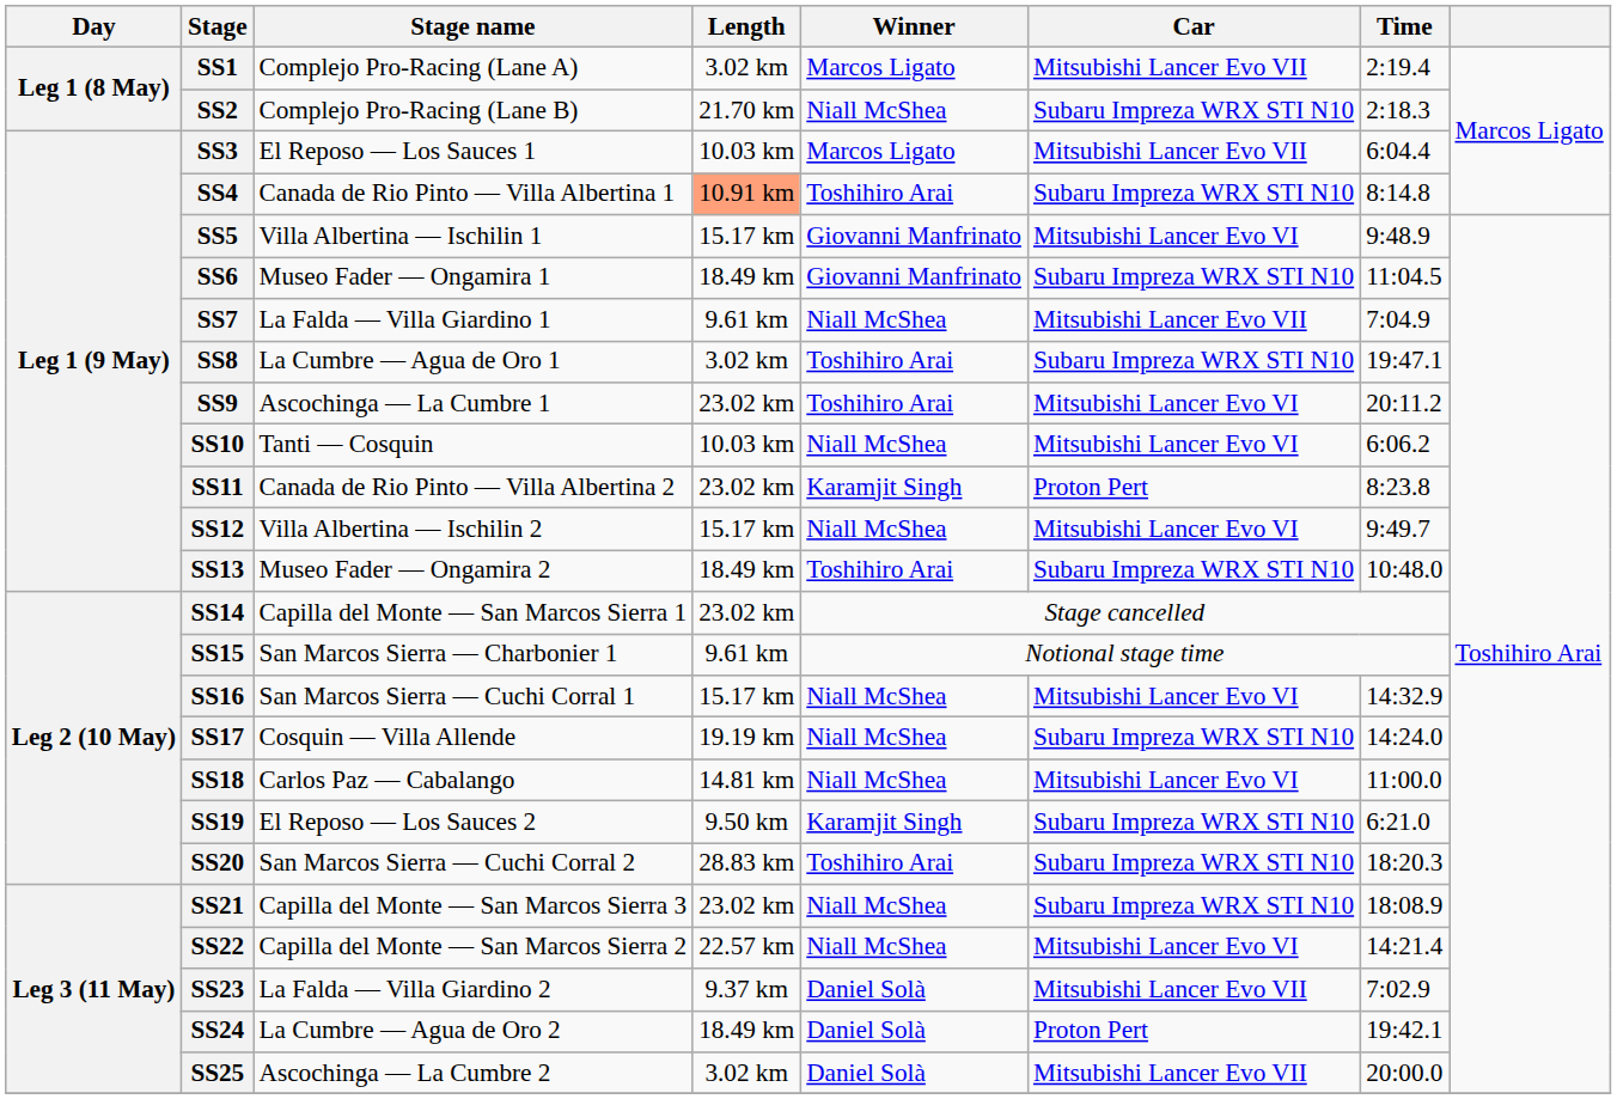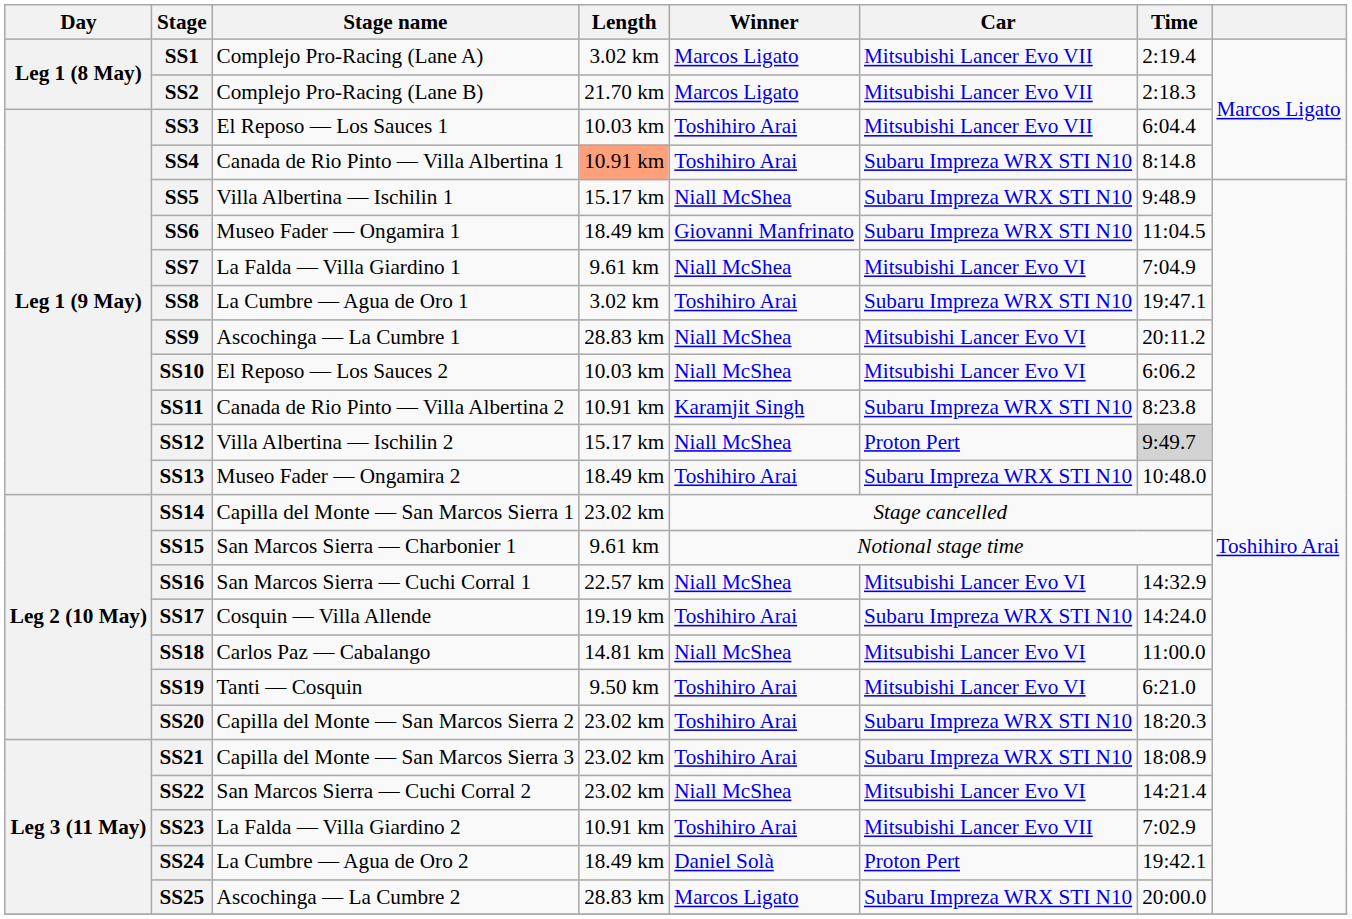 <table class="wikitable" style="font-size: 85%;">
 <tr>
 <th>Day</th>
 <th>Stage</th>
 <th>Stage name</th>
 <th>Length</th>
 <th>Winner</th>
 <th>Car</th>
 <th>Time</th>
 <th></th>
 </tr>
 <tr>
 <th rowspan="2">Leg 1 (8 May)</th>
 <th>SS1</th>
 <td>Complejo Pro-Racing (Lane A)</td>
 <td align="center">3.02 km</td>
 <td> <a href='#'>Marcos Ligato</a></td>
 <td><a href='#'>Mitsubishi Lancer Evo VII</a></td>
 <td>2:19.4</td>
 <td rowspan="4"> <a href='#'>Marcos Ligato</a></td>
 </tr>
 <tr>
 <th>SS2</th>
 <td>Complejo Pro-Racing (Lane B)</td>
 <td align="center">21.70 km</td>
-<td> <a href='#'>Niall McShea</a></td>
-<td><a href='#'>Subaru Impreza WRX STI N10</a></td>
+<td> <a href='#'>Marcos Ligato</a></td>
+<td><a href='#'>Mitsubishi Lancer Evo VII</a></td>
 <td>2:18.3</td>
 </tr>
 <tr>
 <th rowspan="11">Leg 1 (9 May)</th>
 <th>SS3</th>
 <td>El Reposo — Los Sauces 1</td>
 <td align="center">10.03 km</td>
-<td> <a href='#'>Marcos Ligato</a></td>
+<td> <a href='#'>Toshihiro Arai</a></td>
 <td><a href='#'>Mitsubishi Lancer Evo VII</a></td>
 <td>6:04.4</td>
 </tr>
 <tr>
 <th>SS4</th>
 <td>Canada de Rio Pinto — Villa Albertina 1</td>
 <td align="center" style="background: lightsalmon;">10.91 km</td>
 <td> <a href='#'>Toshihiro Arai</a></td>
 <td><a href='#'>Subaru Impreza WRX STI N10</a></td>
 <td>8:14.8</td>
 </tr>
 <tr>
 <th>SS5</th>
 <td>Villa Albertina — Ischilin 1</td>
 <td align="center">15.17 km</td>
-<td> <a href='#'>Giovanni Manfrinato</a></td>
-<td><a href='#'>Mitsubishi Lancer Evo VI</a></td>
+<td> <a href='#'>Niall McShea</a></td>
+<td><a href='#'>Subaru Impreza WRX STI N10</a></td>
 <td>9:48.9</td>
 <td rowspan="21"> <a href='#'>Toshihiro Arai</a></td>
 </tr>
 <tr>
 <th>SS6</th>
 <td>Museo Fader — Ongamira 1</td>
 <td align="center">18.49 km</td>
 <td> <a href='#'>Giovanni Manfrinato</a></td>
 <td><a href='#'>Subaru Impreza WRX STI N10</a></td>
 <td>11:04.5</td>
 </tr>
 <tr>
 <th>SS7</th>
 <td>La Falda — Villa Giardino 1</td>
 <td align="center">9.61 km</td>
 <td> <a href='#'>Niall McShea</a></td>
-<td><a href='#'>Mitsubishi Lancer Evo VII</a></td>
+<td><a href='#'>Mitsubishi Lancer Evo VI</a></td>
 <td>7:04.9</td>
 </tr>
 <tr>
 <th>SS8</th>
 <td>La Cumbre — Agua de Oro 1</td>
 <td align="center">3.02 km</td>
 <td> <a href='#'>Toshihiro Arai</a></td>
 <td><a href='#'>Subaru Impreza WRX STI N10</a></td>
 <td>19:47.1</td>
 </tr>
 <tr>
 <th>SS9</th>
 <td>Ascochinga — La Cumbre 1</td>
-<td align="center">23.02 km</td>
-<td> <a href='#'>Toshihiro Arai</a></td>
+<td align="center">28.83 km</td>
+<td> <a href='#'>Niall McShea</a></td>
 <td><a href='#'>Mitsubishi Lancer Evo VI</a></td>
 <td>20:11.2</td>
 </tr>
 <tr>
 <th>SS10</th>
-<td>Tanti — Cosquin</td>
+<td>El Reposo — Los Sauces 2</td>
 <td align="center">10.03 km</td>
 <td> <a href='#'>Niall McShea</a></td>
 <td><a href='#'>Mitsubishi Lancer Evo VI</a></td>
 <td>6:06.2</td>
 </tr>
 <tr>
 <th>SS11</th>
 <td>Canada de Rio Pinto — Villa Albertina 2</td>
-<td align="center">23.02 km</td>
+<td align="center">10.91 km</td>
 <td> <a href='#'>Karamjit Singh</a></td>
-<td><a href='#'>Proton Pert</a></td>
+<td><a href='#'>Subaru Impreza WRX STI N10</a></td>
 <td>8:23.8</td>
 </tr>
 <tr>
 <th>SS12</th>
 <td>Villa Albertina — Ischilin 2</td>
 <td align="center">15.17 km</td>
 <td> <a href='#'>Niall McShea</a></td>
-<td><a href='#'>Mitsubishi Lancer Evo VI</a></td>
-<td>9:49.7</td>
+<td><a href='#'>Proton Pert</a></td>
+<td style="background: lightgrey;">9:49.7</td>
 </tr>
 <tr>
 <th>SS13</th>
 <td>Museo Fader — Ongamira 2</td>
 <td align="center">18.49 km</td>
 <td> <a href='#'>Toshihiro Arai</a></td>
 <td><a href='#'>Subaru Impreza WRX STI N10</a></td>
 <td>10:48.0</td>
 </tr>
 <tr>
 <th rowspan="7">Leg 2 (10 May)</th>
 <th>SS14</th>
 <td>Capilla del Monte — San Marcos Sierra 1</td>
 <td align="center">23.02 km</td>
 <td colspan="3" align="center"><em>Stage cancelled</em></td>
 </tr>
 <tr>
 <th>SS15</th>
 <td>San Marcos Sierra — Charbonier 1</td>
 <td align="center">9.61 km</td>
 <td colspan="3" align="center"><em>Notional stage time</em></td>
 </tr>
 <tr>
 <th>SS16</th>
 <td>San Marcos Sierra — Cuchi Corral 1</td>
-<td align="center">15.17 km</td>
+<td align="center">22.57 km</td>
 <td> <a href='#'>Niall McShea</a></td>
 <td><a href='#'>Mitsubishi Lancer Evo VI</a></td>
 <td>14:32.9</td>
 </tr>
 <tr>
 <th>SS17</th>
 <td>Cosquin — Villa Allende</td>
 <td align="center">19.19 km</td>
-<td> <a href='#'>Niall McShea</a></td>
+<td> <a href='#'>Toshihiro Arai</a></td>
 <td><a href='#'>Subaru Impreza WRX STI N10</a></td>
 <td>14:24.0</td>
 </tr>
 <tr>
 <th>SS18</th>
 <td>Carlos Paz — Cabalango</td>
 <td align="center">14.81 km</td>
 <td> <a href='#'>Niall McShea</a></td>
 <td><a href='#'>Mitsubishi Lancer Evo VI</a></td>
 <td>11:00.0</td>
 </tr>
 <tr>
 <th>SS19</th>
-<td>El Reposo — Los Sauces 2</td>
+<td>Tanti — Cosquin</td>
 <td align="center">9.50 km</td>
-<td> <a href='#'>Karamjit Singh</a></td>
-<td><a href='#'>Subaru Impreza WRX STI N10</a></td>
+<td> <a href='#'>Toshihiro Arai</a></td>
+<td><a href='#'>Mitsubishi Lancer Evo VI</a></td>
 <td>6:21.0</td>
 </tr>
 <tr>
 <th>SS20</th>
-<td>San Marcos Sierra — Cuchi Corral 2</td>
-<td align="center">28.83 km</td>
+<td>Capilla del Monte — San Marcos Sierra 2</td>
+<td align="center">23.02 km</td>
 <td> <a href='#'>Toshihiro Arai</a></td>
 <td><a href='#'>Subaru Impreza WRX STI N10</a></td>
 <td>18:20.3</td>
 </tr>
 <tr>
 <th rowspan="5">Leg 3 (11 May)</th>
 <th>SS21</th>
 <td>Capilla del Monte — San Marcos Sierra 3</td>
 <td align="center">23.02 km</td>
-<td> <a href='#'>Niall McShea</a></td>
+<td> <a href='#'>Toshihiro Arai</a></td>
 <td><a href='#'>Subaru Impreza WRX STI N10</a></td>
 <td>18:08.9</td>
 </tr>
 <tr>
 <th>SS22</th>
-<td>Capilla del Monte — San Marcos Sierra 2</td>
-<td align="center">22.57 km</td>
+<td>San Marcos Sierra — Cuchi Corral 2</td>
+<td align="center">23.02 km</td>
 <td> <a href='#'>Niall McShea</a></td>
 <td><a href='#'>Mitsubishi Lancer Evo VI</a></td>
 <td>14:21.4</td>
 </tr>
 <tr>
 <th>SS23</th>
 <td>La Falda — Villa Giardino 2</td>
-<td align="center">9.37 km</td>
-<td> <a href='#'>Daniel Solà</a></td>
+<td align="center">10.91 km</td>
+<td> <a href='#'>Toshihiro Arai</a></td>
 <td><a href='#'>Mitsubishi Lancer Evo VII</a></td>
 <td>7:02.9</td>
 </tr>
 <tr>
 <th>SS24</th>
 <td>La Cumbre — Agua de Oro 2</td>
 <td align="center">18.49 km</td>
 <td> <a href='#'>Daniel Solà</a></td>
 <td><a href='#'>Proton Pert</a></td>
 <td>19:42.1</td>
 </tr>
 <tr>
 <th>SS25</th>
 <td>Ascochinga — La Cumbre 2</td>
-<td align="center">3.02 km</td>
-<td> <a href='#'>Daniel Solà</a></td>
-<td><a href='#'>Mitsubishi Lancer Evo VII</a></td>
+<td align="center">28.83 km</td>
+<td> <a href='#'>Marcos Ligato</a></td>
+<td><a href='#'>Subaru Impreza WRX STI N10</a></td>
 <td>20:00.0</td>
 </tr>
 <tr>
 </tr>
 </table>
